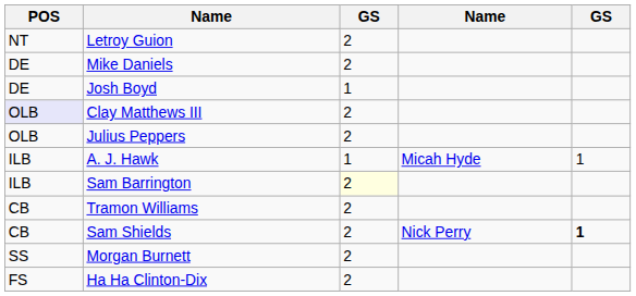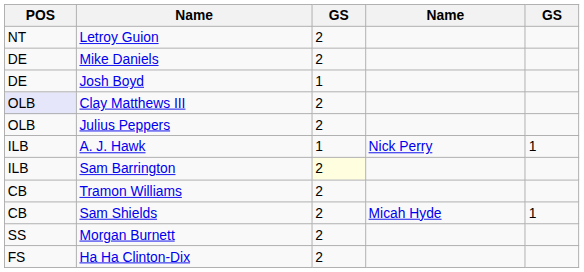 <table class="wikitable" style="width:50%; text-align:center; font-size:95%; text-align:left;">
 <tr>
 <th><strong>POS</strong></th>
 <th><strong>Name</strong></th>
 <th><strong>GS</strong></th>
 <th><strong>Name</strong></th>
 <th><strong>GS</strong></th>
 </tr>
 <tr>
 <td>NT</td>
 <td><a href='#'>Letroy Guion</a></td>
 <td>2</td>
 <td></td>
 <td></td>
 </tr>
 <tr>
 <td>DE</td>
 <td><a href='#'>Mike Daniels</a></td>
 <td>2</td>
 <td></td>
 <td></td>
 </tr>
 <tr>
 <td>DE</td>
 <td><a href='#'>Josh Boyd</a></td>
 <td>1</td>
 <td></td>
 <td></td>
 </tr>
 <tr>
 <td style="background: lavender;">OLB</td>
 <td><a href='#'>Clay Matthews III</a></td>
 <td>2</td>
 <td></td>
 <td></td>
 </tr>
 <tr>
 <td>OLB</td>
 <td><a href='#'>Julius Peppers</a></td>
 <td>2</td>
 <td></td>
 <td></td>
 </tr>
 <tr>
 <td>ILB</td>
 <td><a href='#'>A. J. Hawk</a></td>
 <td>1</td>
-<td><a href='#'>Micah Hyde</a></td>
+<td><a href='#'>Nick Perry</a></td>
 <td>1</td>
 </tr>
 <tr>
 <td>ILB</td>
 <td><a href='#'>Sam Barrington</a></td>
 <td style="background: lightyellow;">2</td>
 <td></td>
 <td></td>
 </tr>
 <tr>
 <td>CB</td>
 <td><a href='#'>Tramon Williams</a></td>
 <td>2</td>
 <td></td>
 <td></td>
 </tr>
 <tr>
 <td>CB</td>
 <td><a href='#'>Sam Shields</a></td>
 <td>2</td>
-<td><a href='#'>Nick Perry</a></td>
-<td><strong>1</strong></td>
+<td><a href='#'>Micah Hyde</a></td>
+<td>1</td>
 </tr>
 <tr>
 <td>SS</td>
 <td><a href='#'>Morgan Burnett</a></td>
 <td>2</td>
 <td></td>
 <td></td>
 </tr>
 <tr>
 <td>FS</td>
 <td><a href='#'>Ha Ha Clinton-Dix</a></td>
 <td>2</td>
 <td></td>
 <td></td>
 </tr>
 </table>
